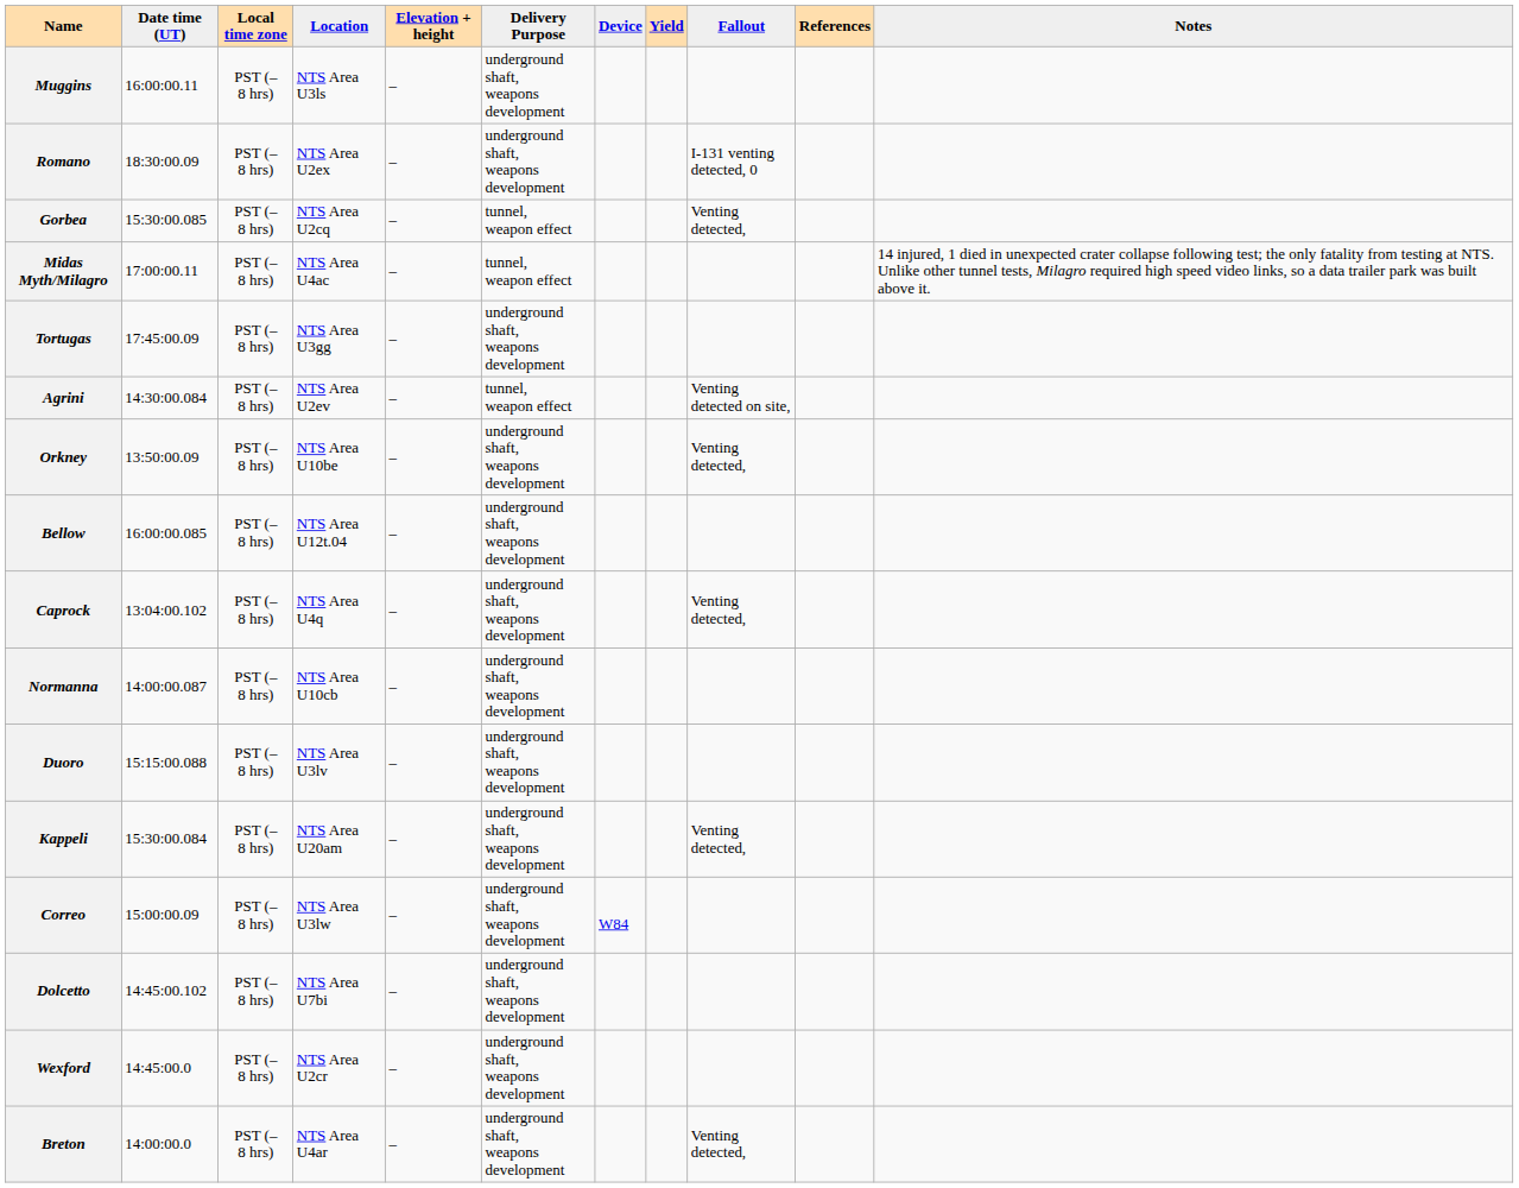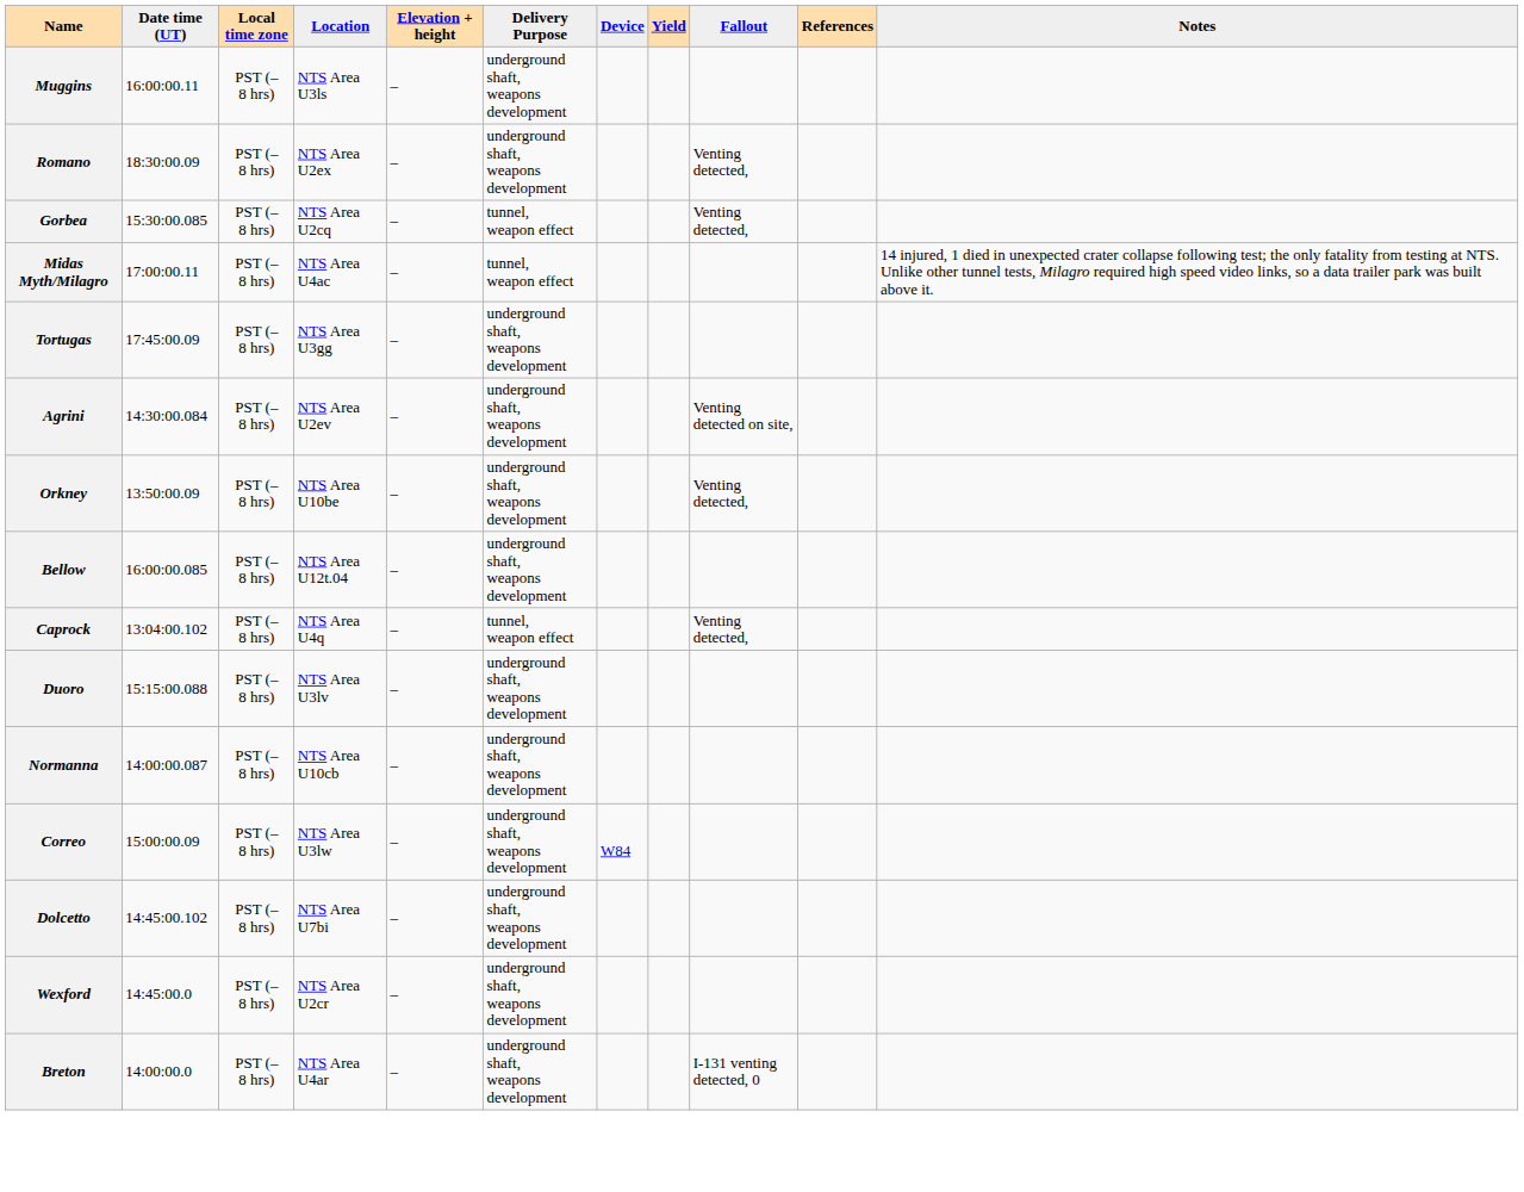 <table class="wikitable sortable">
 <tr>
 <th style="background:#ffdead;">Name </th>
 <th style="background:#efefef;">Date time (<a href='#'>UT</a>)</th>
 <th style="background:#ffdead;">Local <a href='#'>time zone</a></th>
 <th style="background:#efefef;"><a href='#'>Location</a></th>
 <th style="background:#ffdead;"><a href='#'>Elevation</a> + height </th>
 <th style="background:#efefef;">Delivery <br>Purpose </th>
 <th style="background:#efefef;"><a href='#'>Device</a></th>
 <th style="background:#ffdead;"><a href='#'>Yield</a></th>
 <th style="background:#efefef;" class="unsortable"><a href='#'>Fallout</a></th>
 <th style="background:#ffdead;" class="unsortable">References</th>
 <th style="background:#efefef;" class="unsortable">Notes</th>
 </tr>
 <tr>
 <th><em>Muggins</em></th>
 <td> 16:00:00.11</td>
 <td style="text-align:center;">PST (–8 hrs)<br></td>
 <td><a href='#'>NTS</a> Area U3ls </td>
 <td> – </td>
 <td>underground shaft,<br>weapons development</td>
 <td></td>
 <td style="text-align:center;"></td>
 <td></td>
 <td></td>
 <td></td>
 </tr>
 <tr>
 <th><em>Romano</em></th>
 <td> 18:30:00.09</td>
 <td style="text-align:center;">PST (–8 hrs)<br></td>
 <td><a href='#'>NTS</a> Area U2ex </td>
 <td> – </td>
 <td>underground shaft,<br>weapons development</td>
 <td></td>
 <td style="text-align:center;"></td>
-<td>I-131 venting detected, 0</td>
+<td>Venting detected, </td>
 <td></td>
 <td></td>
 </tr>
 <tr>
 <th><em>Gorbea</em></th>
 <td> 15:30:00.085</td>
 <td style="text-align:center;">PST (–8 hrs)<br></td>
 <td><a href='#'>NTS</a> Area U2cq </td>
 <td> – </td>
 <td>tunnel,<br>weapon effect</td>
 <td></td>
 <td style="text-align:center;"></td>
 <td>Venting detected, </td>
 <td></td>
 <td></td>
 </tr>
 <tr>
 <th><em>Midas Myth/Milagro</em></th>
 <td> 17:00:00.11</td>
 <td style="text-align:center;">PST (–8 hrs)<br></td>
 <td><a href='#'>NTS</a> Area U4ac </td>
 <td> – </td>
 <td>tunnel,<br>weapon effect</td>
 <td></td>
 <td style="text-align:center;"></td>
 <td></td>
 <td></td>
 <td>14 injured, 1 died in unexpected crater collapse following test; the only fatality from testing at NTS. Unlike other tunnel tests, <em>Milagro</em> required high speed video links, so a data trailer park was built above it.</td>
 </tr>
 <tr>
 <th><em>Tortugas</em></th>
 <td> 17:45:00.09</td>
 <td style="text-align:center;">PST (–8 hrs)<br></td>
 <td><a href='#'>NTS</a> Area U3gg </td>
 <td> – </td>
 <td>underground shaft,<br>weapons development</td>
 <td></td>
 <td style="text-align:center;"></td>
 <td></td>
 <td></td>
 <td></td>
 </tr>
 <tr>
 <th><em>Agrini</em></th>
 <td> 14:30:00.084</td>
 <td style="text-align:center;">PST (–8 hrs)<br></td>
 <td><a href='#'>NTS</a> Area U2ev </td>
 <td> – </td>
-<td>tunnel,<br>weapon effect</td>
+<td>underground shaft,<br>weapons development</td>
 <td></td>
 <td style="text-align:center;"></td>
 <td>Venting detected on site, </td>
 <td></td>
 <td></td>
 </tr>
 <tr>
 <th><em>Orkney</em></th>
 <td> 13:50:00.09</td>
 <td style="text-align:center;">PST (–8 hrs)<br></td>
 <td><a href='#'>NTS</a> Area U10be </td>
 <td> – </td>
 <td>underground shaft,<br>weapons development</td>
 <td></td>
 <td style="text-align:center;"></td>
 <td>Venting detected, </td>
 <td></td>
 <td></td>
 </tr>
 <tr>
 <th><em>Bellow</em></th>
 <td> 16:00:00.085</td>
 <td style="text-align:center;">PST (–8 hrs)<br></td>
 <td><a href='#'>NTS</a> Area U12t.04 </td>
 <td> – </td>
 <td>underground shaft,<br>weapons development</td>
 <td></td>
 <td style="text-align:center;"></td>
 <td></td>
 <td></td>
 <td></td>
 </tr>
 <tr>
 <th><em>Caprock</em></th>
 <td> 13:04:00.102</td>
 <td style="text-align:center;">PST (–8 hrs)<br></td>
 <td><a href='#'>NTS</a> Area U4q </td>
 <td> – </td>
-<td>underground shaft,<br>weapons development</td>
+<td>tunnel,<br>weapon effect</td>
 <td></td>
 <td style="text-align:center;"></td>
 <td>Venting detected, </td>
-<td></td>
-<td></td>
-</tr>
-<tr>
-<th><em>Normanna</em></th>
-<td> 14:00:00.087</td>
-<td style="text-align:center;">PST (–8 hrs)<br></td>
-<td><a href='#'>NTS</a> Area U10cb </td>
-<td> – </td>
-<td>underground shaft,<br>weapons development</td>
-<td></td>
-<td style="text-align:center;"></td>
-<td></td>
 <td></td>
 <td></td>
 </tr>
 <tr>
 <th><em>Duoro</em></th>
 <td> 15:15:00.088</td>
 <td style="text-align:center;">PST (–8 hrs)<br></td>
 <td><a href='#'>NTS</a> Area U3lv </td>
 <td> – </td>
 <td>underground shaft,<br>weapons development</td>
 <td></td>
 <td style="text-align:center;"></td>
 <td></td>
 <td></td>
 <td></td>
 </tr>
 <tr>
-<th><em>Kappeli</em></th>
-<td> 15:30:00.084</td>
+<th><em>Normanna</em></th>
+<td> 14:00:00.087</td>
 <td style="text-align:center;">PST (–8 hrs)<br></td>
-<td><a href='#'>NTS</a> Area U20am </td>
+<td><a href='#'>NTS</a> Area U10cb </td>
 <td> – </td>
 <td>underground shaft,<br>weapons development</td>
 <td></td>
 <td style="text-align:center;"></td>
-<td>Venting detected, </td>
+<td></td>
 <td></td>
 <td></td>
 </tr>
 <tr>
 <th><em>Correo</em></th>
 <td> 15:00:00.09</td>
 <td style="text-align:center;">PST (–8 hrs)<br></td>
 <td><a href='#'>NTS</a> Area U3lw </td>
 <td> – </td>
 <td>underground shaft,<br>weapons development</td>
 <td><br><a href='#'>W84</a></td>
 <td style="text-align:center;"></td>
 <td></td>
 <td></td>
 <td></td>
 </tr>
 <tr>
 <th><em>Dolcetto</em></th>
 <td> 14:45:00.102</td>
 <td style="text-align:center;">PST (–8 hrs)<br></td>
 <td><a href='#'>NTS</a> Area U7bi </td>
 <td> – </td>
 <td>underground shaft,<br>weapons development</td>
 <td></td>
 <td style="text-align:center;"></td>
 <td></td>
 <td></td>
 <td></td>
 </tr>
 <tr>
 <th><em>Wexford</em></th>
 <td> 14:45:00.0</td>
 <td style="text-align:center;">PST (–8 hrs)<br></td>
 <td><a href='#'>NTS</a> Area U2cr </td>
 <td> – </td>
 <td>underground shaft,<br>weapons development</td>
 <td></td>
 <td style="text-align:center;"></td>
 <td></td>
 <td></td>
 <td></td>
 </tr>
 <tr>
 <th><em>Breton</em></th>
 <td> 14:00:00.0</td>
 <td style="text-align:center;">PST (–8 hrs)<br></td>
 <td><a href='#'>NTS</a> Area U4ar </td>
 <td> – </td>
 <td>underground shaft,<br>weapons development</td>
 <td></td>
 <td style="text-align:center;"></td>
-<td>Venting detected, </td>
+<td>I-131 venting detected, 0</td>
 <td></td>
 <td></td>
 </tr>
 </table>
